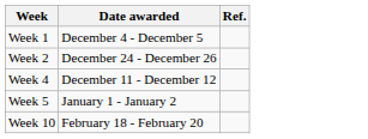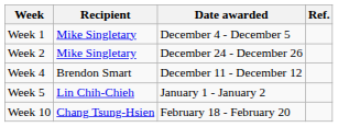 <table class="wikitable">
 <tr>
 <th>Week</th>
+<th>Recipient</th>
 <th>Date awarded</th>
 <th>Ref.</th>
 </tr>
 <tr>
 <td>Week 1</td>
+<td><a href='#'>Mike Singletary</a></td>
 <td>December 4 - December 5</td>
 <td></td>
 </tr>
 <tr>
 <td>Week 2</td>
+<td><a href='#'>Mike Singletary</a></td>
 <td>December 24 - December 26</td>
 <td></td>
 </tr>
 <tr>
 <td>Week 4</td>
+<td>Brendon Smart</td>
 <td>December 11 - December 12</td>
 <td></td>
 </tr>
 <tr>
 <td>Week 5</td>
+<td><a href='#'>Lin Chih-Chieh</a></td>
 <td>January 1 - January 2</td>
 <td></td>
 </tr>
 <tr>
 <td>Week 10</td>
+<td><a href='#'>Chang Tsung-Hsien</a></td>
 <td>February 18 - February 20</td>
 <td></td>
 </tr>
 </table>
